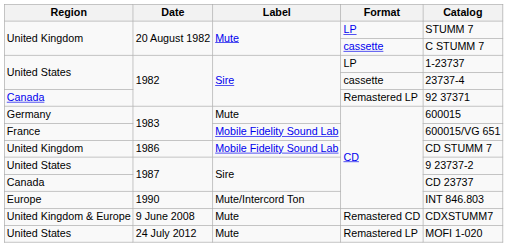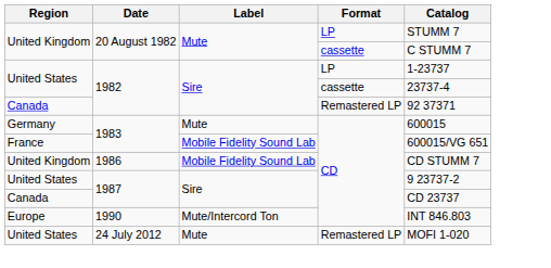 <table class="wikitable">
 <tr>
 <th>Region</th>
 <th>Date</th>
 <th>Label</th>
 <th>Format</th>
 <th>Catalog</th>
 </tr>
 <tr>
 <td rowspan="2">United Kingdom</td>
 <td rowspan="2">20 August 1982</td>
 <td rowspan="2"><a href='#'>Mute</a></td>
 <td><a href='#'>LP</a></td>
 <td>STUMM 7</td>
 </tr>
 <tr>
 <td><a href='#'>cassette</a></td>
 <td>C STUMM 7</td>
 </tr>
 <tr>
 <td rowspan="2">United States</td>
 <td rowspan="3">1982</td>
 <td rowspan="3"><a href='#'>Sire</a></td>
 <td>LP</td>
 <td>1-23737</td>
 </tr>
 <tr>
 <td>cassette</td>
 <td>23737-4</td>
 </tr>
 <tr>
 <td><a href='#'>Canada</a></td>
 <td>Remastered LP</td>
 <td>92 37371</td>
 </tr>
 <tr>
 <td>Germany</td>
 <td rowspan="2">1983</td>
 <td>Mute</td>
 <td rowspan="6"><a href='#'>CD</a></td>
 <td>600015</td>
 </tr>
 <tr>
 <td>France</td>
 <td><a href='#'>Mobile Fidelity Sound Lab</a></td>
 <td>600015/VG 651</td>
 </tr>
 <tr>
 <td>United Kingdom</td>
 <td>1986</td>
 <td><a href='#'>Mobile Fidelity Sound Lab</a></td>
 <td>CD STUMM 7</td>
 </tr>
 <tr>
 <td>United States</td>
 <td rowspan="2">1987</td>
 <td rowspan="2">Sire</td>
 <td>9 23737-2</td>
 </tr>
 <tr>
 <td>Canada</td>
 <td>CD 23737</td>
 </tr>
 <tr>
 <td>Europe</td>
 <td>1990</td>
 <td>Mute/Intercord Ton</td>
 <td>INT 846.803</td>
 </tr>
 <tr>
-<td>United Kingdom & Europe</td>
-<td>9 June 2008</td>
-<td>Mute</td>
-<td>Remastered CD</td>
-<td>CDXSTUMM7</td>
-</tr>
-<tr>
 <td>United States</td>
 <td>24 July 2012</td>
 <td>Mute</td>
 <td>Remastered LP</td>
 <td>MOFI 1-020</td>
 </tr>
 </table>
